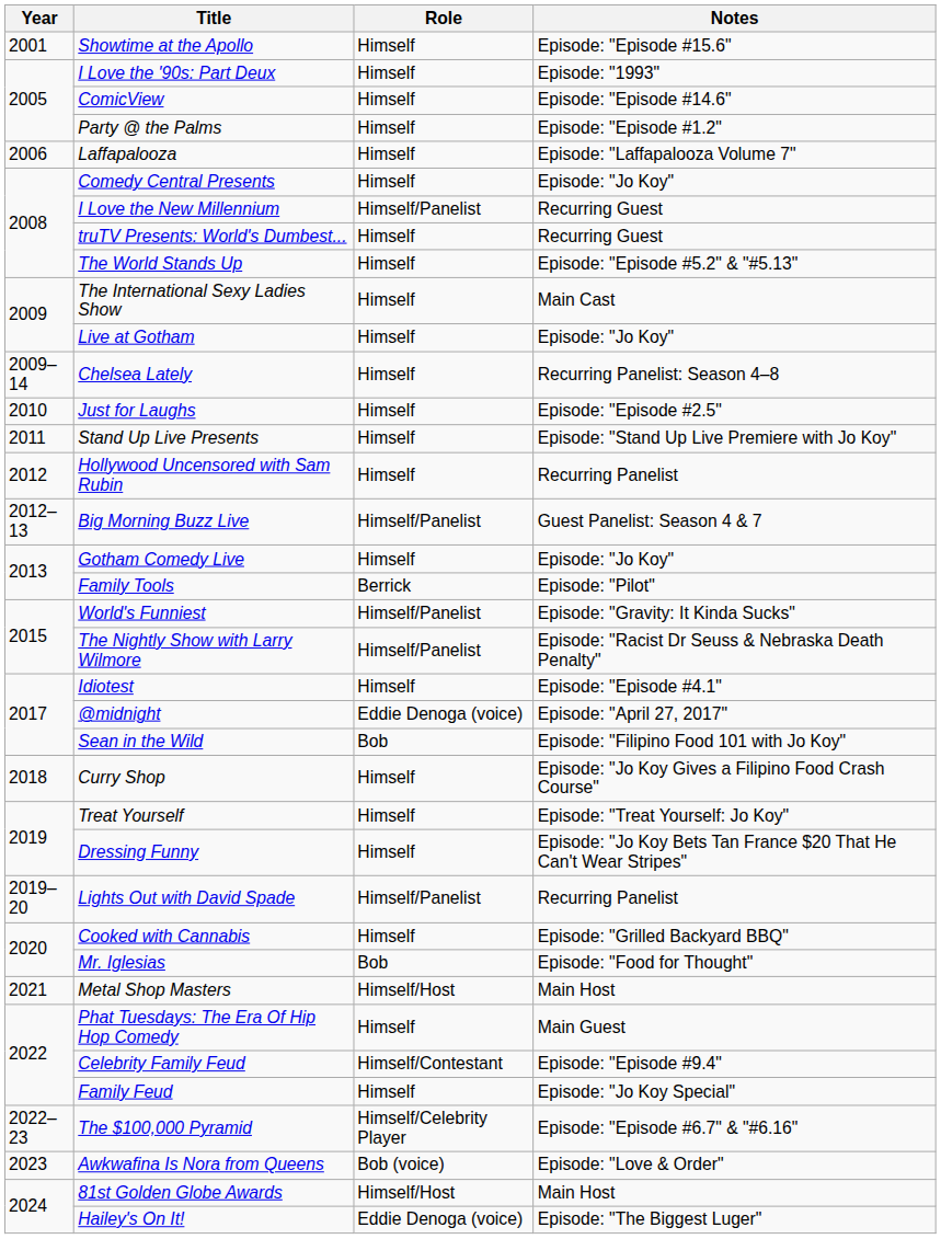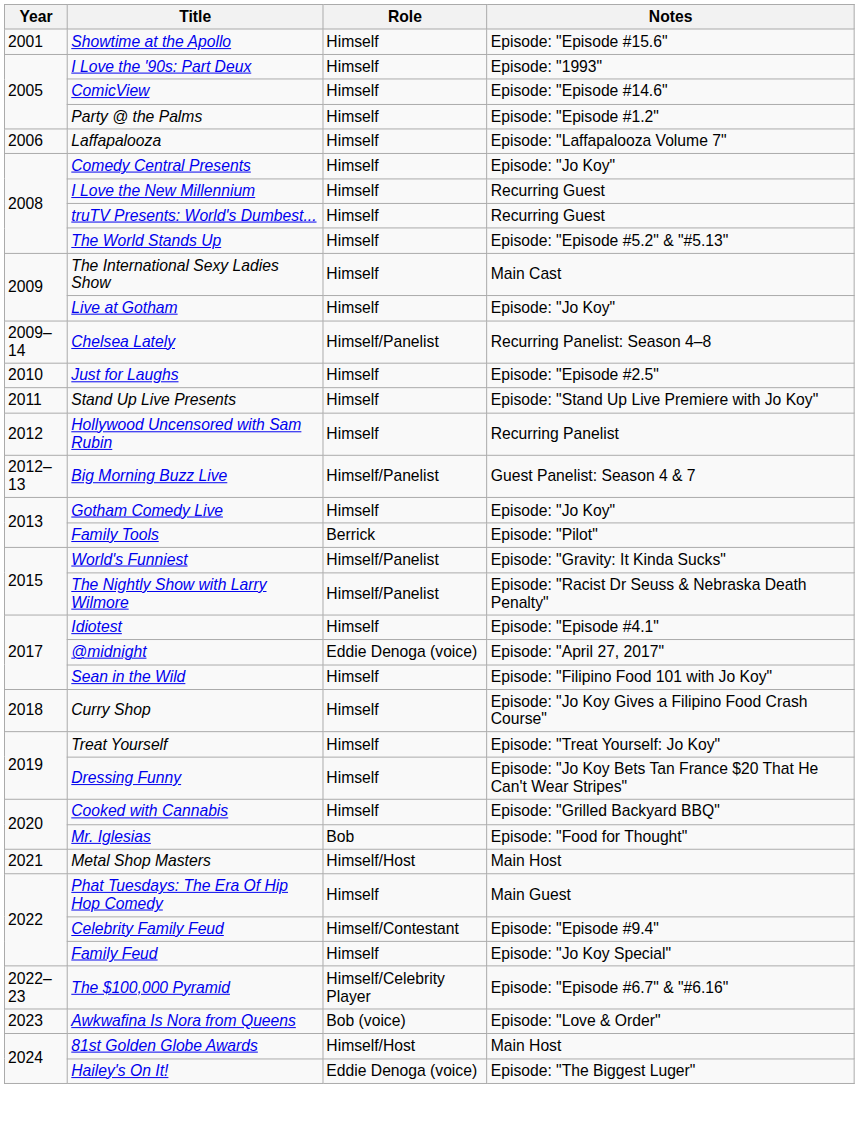 <table class="wikitable sortable">
 <tr>
 <th>Year</th>
 <th>Title</th>
 <th>Role</th>
 <th>Notes</th>
 </tr>
 <tr>
 <td>2001</td>
 <td><em><a href='#'>Showtime at the Apollo</a></em></td>
 <td>Himself</td>
 <td>Episode: "Episode #15.6"</td>
 </tr>
 <tr>
 <td rowspan="3">2005</td>
 <td><em><a href='#'>I Love the '90s: Part Deux</a></em></td>
 <td>Himself</td>
 <td>Episode: "1993"</td>
 </tr>
 <tr>
 <td><em><a href='#'>ComicView</a></em></td>
 <td>Himself</td>
 <td>Episode: "Episode #14.6"</td>
 </tr>
 <tr>
 <td><em>Party @ the Palms</em></td>
 <td>Himself</td>
 <td>Episode: "Episode #1.2"</td>
 </tr>
 <tr>
 <td>2006</td>
 <td><em>Laffapalooza</em></td>
 <td>Himself</td>
 <td>Episode: "Laffapalooza Volume 7"</td>
 </tr>
 <tr>
 <td rowspan="4">2008</td>
 <td><em><a href='#'>Comedy Central Presents</a></em></td>
 <td>Himself</td>
 <td>Episode: "Jo Koy"</td>
 </tr>
 <tr>
 <td><em><a href='#'>I Love the New Millennium</a></em></td>
-<td>Himself/Panelist</td>
+<td>Himself</td>
 <td>Recurring Guest</td>
 </tr>
 <tr>
 <td><em><a href='#'>truTV Presents: World's Dumbest...</a></em></td>
 <td>Himself</td>
 <td>Recurring Guest</td>
 </tr>
 <tr>
 <td><em><a href='#'>The World Stands Up</a></em></td>
 <td>Himself</td>
 <td>Episode: "Episode #5.2" & "#5.13"</td>
 </tr>
 <tr>
 <td rowspan="2">2009</td>
 <td><em>The International Sexy Ladies Show</em></td>
 <td>Himself</td>
 <td>Main Cast</td>
 </tr>
 <tr>
 <td><em><a href='#'>Live at Gotham</a></em></td>
 <td>Himself</td>
 <td>Episode: "Jo Koy"</td>
 </tr>
 <tr>
 <td>2009–14</td>
 <td><em><a href='#'>Chelsea Lately</a></em></td>
-<td>Himself</td>
+<td>Himself/Panelist</td>
 <td>Recurring Panelist: Season 4–8</td>
 </tr>
 <tr>
 <td>2010</td>
 <td><em><a href='#'>Just for Laughs</a></em></td>
 <td>Himself</td>
 <td>Episode: "Episode #2.5"</td>
 </tr>
 <tr>
 <td>2011</td>
 <td><em>Stand Up Live Presents</em></td>
 <td>Himself</td>
 <td>Episode: "Stand Up Live Premiere with Jo Koy"</td>
 </tr>
 <tr>
 <td>2012</td>
 <td><em><a href='#'>Hollywood Uncensored with Sam Rubin</a></em></td>
 <td>Himself</td>
 <td>Recurring Panelist</td>
 </tr>
 <tr>
 <td>2012–13</td>
 <td><em><a href='#'>Big Morning Buzz Live</a></em></td>
 <td>Himself/Panelist</td>
 <td>Guest Panelist: Season 4 & 7</td>
 </tr>
 <tr>
 <td rowspan="2">2013</td>
 <td><em><a href='#'>Gotham Comedy Live</a></em></td>
 <td>Himself</td>
 <td>Episode: "Jo Koy"</td>
 </tr>
 <tr>
 <td><em><a href='#'>Family Tools</a></em></td>
 <td>Berrick</td>
 <td>Episode: "Pilot"</td>
 </tr>
 <tr>
 <td rowspan="2">2015</td>
 <td><em><a href='#'>World's Funniest</a></em></td>
 <td>Himself/Panelist</td>
 <td>Episode: "Gravity: It Kinda Sucks"</td>
 </tr>
 <tr>
 <td><em><a href='#'>The Nightly Show with Larry Wilmore</a></em></td>
 <td>Himself/Panelist</td>
 <td>Episode: "Racist Dr Seuss & Nebraska Death Penalty"</td>
 </tr>
 <tr>
 <td rowspan="3">2017</td>
 <td><em><a href='#'>Idiotest</a></em></td>
 <td>Himself</td>
 <td>Episode: "Episode #4.1"</td>
 </tr>
 <tr>
 <td><em><a href='#'>@midnight</a></em></td>
 <td>Eddie Denoga (voice)</td>
 <td>Episode: "April 27, 2017"</td>
 </tr>
 <tr>
 <td><em><a href='#'>Sean in the Wild</a></em></td>
-<td>Bob</td>
+<td>Himself</td>
 <td>Episode: "Filipino Food 101 with Jo Koy"</td>
 </tr>
 <tr>
 <td>2018</td>
 <td><em>Curry Shop</em></td>
 <td>Himself</td>
 <td>Episode: "Jo Koy Gives a Filipino Food Crash Course"</td>
 </tr>
 <tr>
 <td rowspan="2">2019</td>
 <td><em>Treat Yourself</em></td>
 <td>Himself</td>
 <td>Episode: "Treat Yourself: Jo Koy"</td>
 </tr>
 <tr>
 <td><em><a href='#'>Dressing Funny</a></em></td>
 <td>Himself</td>
 <td>Episode: "Jo Koy Bets Tan France $20 That He Can't Wear Stripes"</td>
-</tr>
-<tr>
-<td>2019–20</td>
-<td><em><a href='#'>Lights Out with David Spade</a></em></td>
-<td>Himself/Panelist</td>
-<td>Recurring Panelist</td>
 </tr>
 <tr>
 <td rowspan="2">2020</td>
 <td><em><a href='#'>Cooked with Cannabis</a></em></td>
 <td>Himself</td>
 <td>Episode: "Grilled Backyard BBQ"</td>
 </tr>
 <tr>
 <td><em><a href='#'>Mr. Iglesias</a></em></td>
 <td>Bob</td>
 <td>Episode: "Food for Thought"</td>
 </tr>
 <tr>
 <td>2021</td>
 <td><em>Metal Shop Masters</em></td>
 <td>Himself/Host</td>
 <td>Main Host</td>
 </tr>
 <tr>
 <td rowspan="3">2022</td>
 <td><em><a href='#'>Phat Tuesdays: The Era Of Hip Hop Comedy</a></em></td>
 <td>Himself</td>
 <td>Main Guest</td>
 </tr>
 <tr>
 <td><em><a href='#'>Celebrity Family Feud</a></em></td>
 <td>Himself/Contestant</td>
 <td>Episode: "Episode #9.4"</td>
 </tr>
 <tr>
 <td><em><a href='#'>Family Feud</a></em></td>
 <td>Himself</td>
 <td>Episode: "Jo Koy Special"</td>
 </tr>
 <tr>
 <td>2022–23</td>
 <td><em><a href='#'>The $100,000 Pyramid</a></em></td>
 <td>Himself/Celebrity Player</td>
 <td>Episode: "Episode #6.7" & "#6.16"</td>
 </tr>
 <tr>
 <td>2023</td>
 <td><em><a href='#'>Awkwafina Is Nora from Queens</a></em></td>
 <td>Bob (voice)</td>
 <td>Episode: "Love & Order"</td>
 </tr>
 <tr>
 <td rowspan="2">2024</td>
 <td><em><a href='#'>81st Golden Globe Awards</a></em></td>
 <td>Himself/Host</td>
 <td>Main Host</td>
 </tr>
 <tr>
 <td><em><a href='#'>Hailey's On It!</a></em></td>
 <td>Eddie Denoga (voice)</td>
 <td>Episode: "The Biggest Luger"</td>
 </tr>
 </table>
